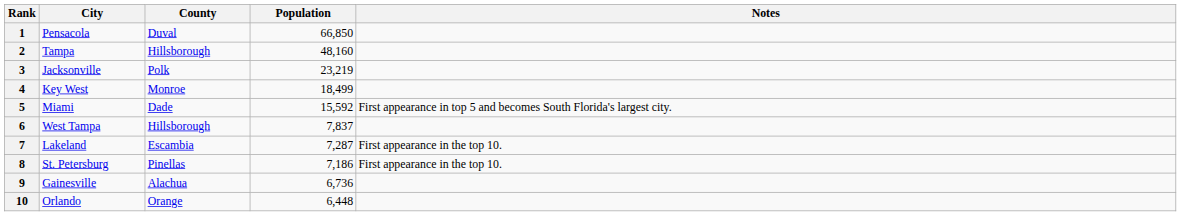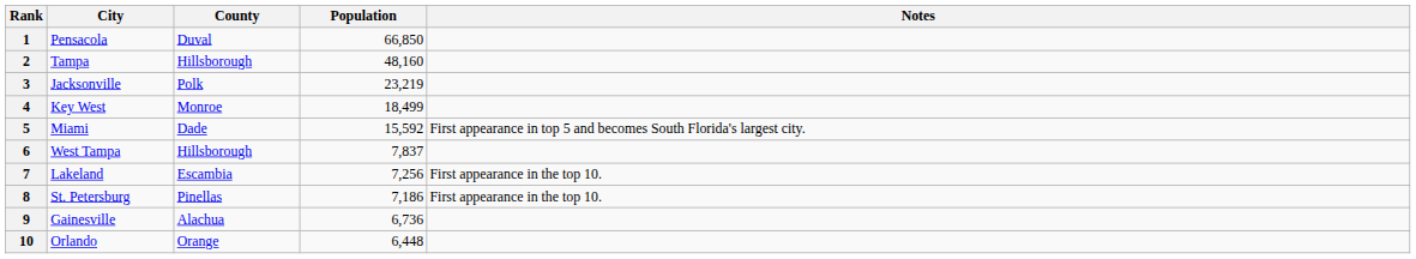 <table class="wikitable plainrowheaders" style="width:100%">
 <tr>
 <th scope="col" style="width:3%;">Rank</th>
 <th scope="col" style="width:9%;">City</th>
 <th scope="col" style="width:9%;">County</th>
 <th scope="col" style="width:9%;">Population</th>
 <th scope="col" style="width:70%;">Notes</th>
 </tr>
 <tr>
 <th scope="row">1</th>
 <td><a href='#'>Pensacola</a></td>
 <td><a href='#'>Duval</a></td>
 <td align="right">66,850</td>
 <td></td>
 </tr>
 <tr>
 <th scope="row">2</th>
 <td><a href='#'>Tampa</a></td>
 <td><a href='#'>Hillsborough</a></td>
 <td align="right">48,160</td>
 <td></td>
 </tr>
 <tr>
 <th scope="row">3</th>
 <td><a href='#'>Jacksonville</a></td>
 <td><a href='#'>Polk</a></td>
 <td align="right">23,219</td>
 <td></td>
 </tr>
 <tr>
 <th scope="row">4</th>
 <td><a href='#'>Key West</a></td>
 <td><a href='#'>Monroe</a></td>
 <td align="right">18,499</td>
 <td></td>
 </tr>
 <tr>
 <th scope="row">5</th>
 <td><a href='#'>Miami</a></td>
 <td><a href='#'>Dade</a></td>
 <td align="right">15,592</td>
 <td>First appearance in top 5 and becomes South Florida's largest city.</td>
 </tr>
 <tr>
 <th scope="row">6</th>
 <td><a href='#'>West Tampa</a></td>
 <td><a href='#'>Hillsborough</a></td>
 <td align="right">7,837</td>
 <td></td>
 </tr>
 <tr>
 <th scope="row">7</th>
 <td><a href='#'>Lakeland</a></td>
 <td><a href='#'>Escambia</a></td>
-<td align="right">7,287</td>
+<td align="right">7,256</td>
 <td>First appearance in the top 10.</td>
 </tr>
 <tr>
 <th scope="row">8</th>
 <td><a href='#'>St. Petersburg</a></td>
 <td><a href='#'>Pinellas</a></td>
 <td align="right">7,186</td>
 <td>First appearance in the top 10.</td>
 </tr>
 <tr>
 <th scope="row">9</th>
 <td><a href='#'>Gainesville</a></td>
 <td><a href='#'>Alachua</a></td>
 <td align="right">6,736</td>
 <td></td>
 </tr>
 <tr>
 <th scope="row">10</th>
 <td><a href='#'>Orlando</a></td>
 <td><a href='#'>Orange</a></td>
 <td align="right">6,448</td>
 <td></td>
 </tr>
 </table>
